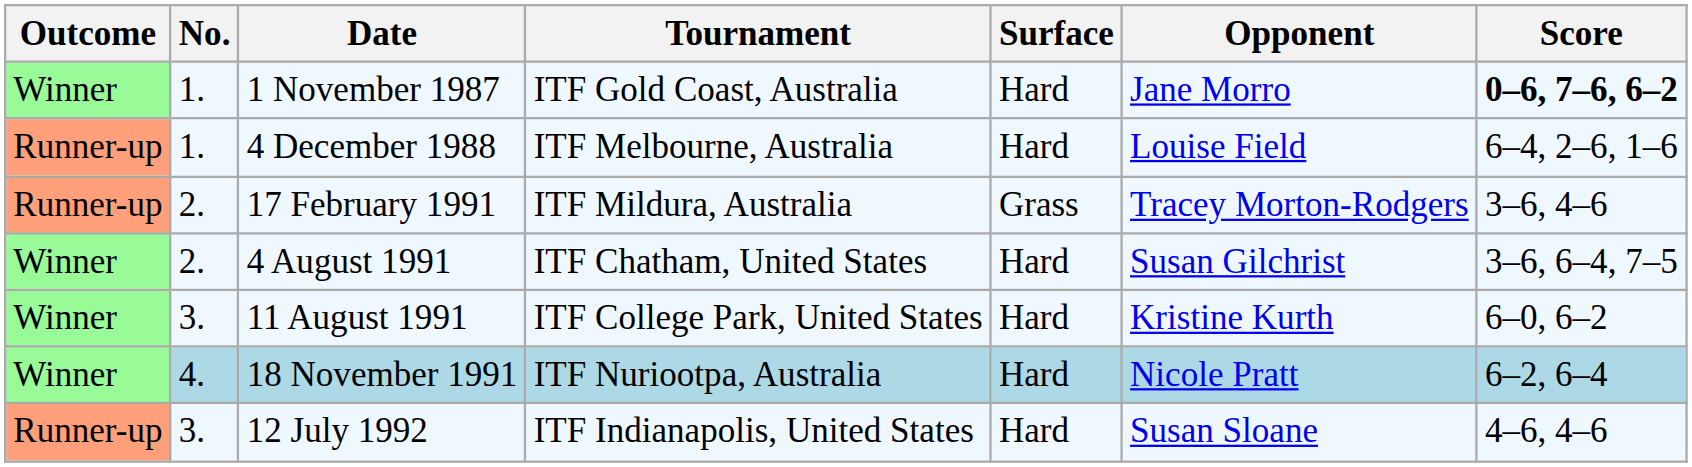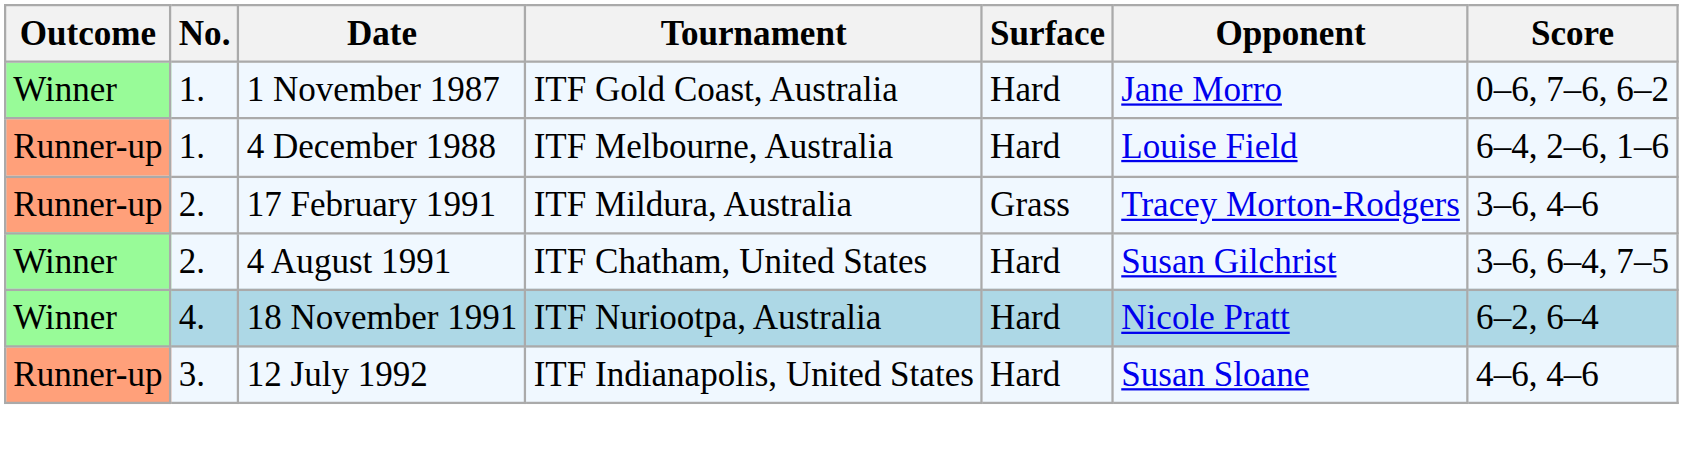 <table class="sortable wikitable" style="font-size:97%;">
 <tr>
 <th>Outcome</th>
 <th>No.</th>
 <th>Date</th>
 <th>Tournament</th>
 <th>Surface</th>
 <th>Opponent</th>
 <th class="unsortable">Score</th>
 </tr>
 <tr bgcolor="#f0f8ff">
 <td style="background:#98fb98;">Winner</td>
 <td>1.</td>
 <td>1 November 1987</td>
 <td>ITF Gold Coast, Australia</td>
 <td>Hard</td>
 <td> <a href='#'>Jane Morro</a></td>
-<td><strong>0–6, 7–6, 6–2</strong></td>
+<td>0–6, 7–6, 6–2</td>
 </tr>
 <tr bgcolor="#f0f8ff">
 <td bgcolor="FFA07A">Runner-up</td>
 <td>1.</td>
 <td>4 December 1988</td>
 <td>ITF Melbourne, Australia</td>
 <td>Hard</td>
 <td> <a href='#'>Louise Field</a></td>
 <td>6–4, 2–6, 1–6</td>
 </tr>
 <tr bgcolor="#f0f8ff">
 <td bgcolor="FFA07A">Runner-up</td>
 <td>2.</td>
 <td>17 February 1991</td>
 <td>ITF Mildura, Australia</td>
 <td>Grass</td>
 <td> <a href='#'>Tracey Morton-Rodgers</a></td>
 <td>3–6, 4–6</td>
 </tr>
 <tr bgcolor="#f0f8ff">
 <td style="background:#98fb98;">Winner</td>
 <td>2.</td>
 <td>4 August 1991</td>
 <td>ITF Chatham, United States</td>
 <td>Hard</td>
 <td> <a href='#'>Susan Gilchrist</a></td>
 <td>3–6, 6–4, 7–5</td>
 </tr>
-<tr style="background:#f0f8ff;">
-<td style="background:#98fb98;">Winner</td>
-<td>3.</td>
-<td>11 August 1991</td>
-<td>ITF College Park, United States</td>
-<td>Hard</td>
-<td> <a href='#'>Kristine Kurth</a></td>
-<td>6–0, 6–2</td>
-</tr>
 <tr style="background:lightblue;">
 <td style="background:#98fb98;">Winner</td>
 <td>4.</td>
 <td>18 November 1991</td>
 <td>ITF Nuriootpa, Australia</td>
 <td>Hard</td>
 <td> <a href='#'>Nicole Pratt</a></td>
 <td>6–2, 6–4</td>
 </tr>
 <tr bgcolor="#f0f8ff">
 <td bgcolor="FFA07A">Runner-up</td>
 <td>3.</td>
 <td>12 July 1992</td>
 <td>ITF Indianapolis, United States</td>
 <td>Hard</td>
 <td> <a href='#'>Susan Sloane</a></td>
 <td>4–6, 4–6</td>
 </tr>
 </table>
